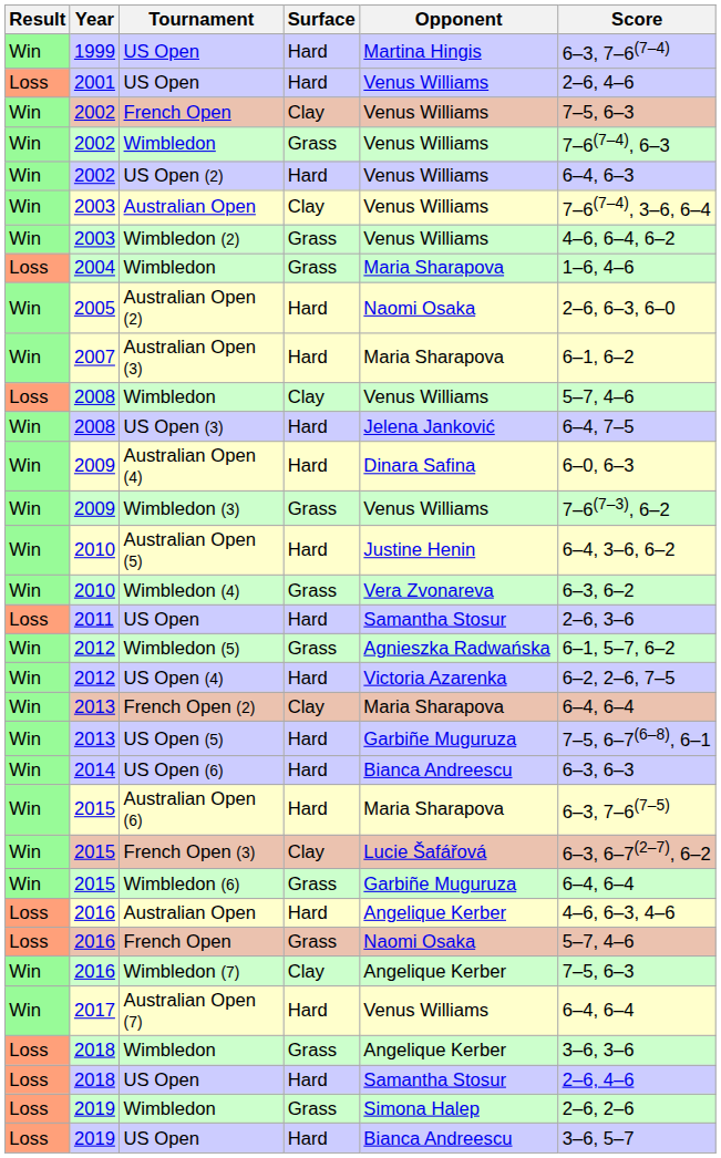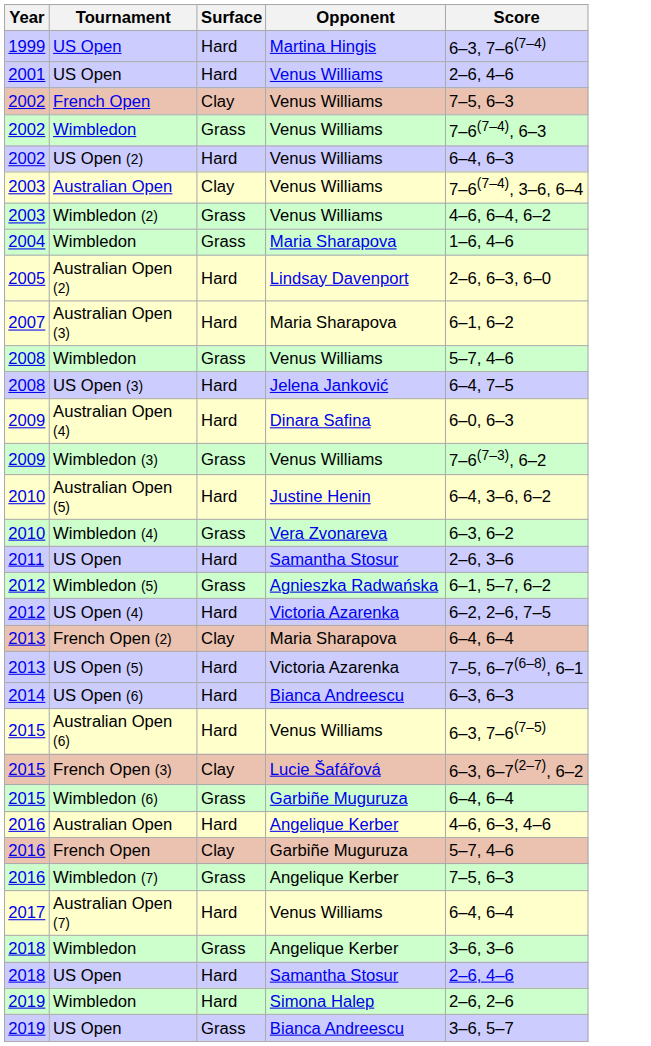 <table class='sortable wikitable'>
 <tr>
-<th style="width:30px">Result</th>
 <th style="width:35px">Year</th>
 <th style="width:135px">Tournament</th>
 <th style="width:50px">Surface</th>
 <th style="width:165px">Opponent</th>
 <th style="width:130px" class="unsortable">Score</th>
 </tr>
 <tr bgcolor=CCCCFF>
-<td bgcolor=98FB98>Win</td>
 <td><a href='#'>1999</a></td>
 <td><a href='#'>US Open</a></td>
 <td>Hard</td>
 <td> <a href='#'>Martina Hingis</a></td>
 <td>6–3, 7–6<sup>(7–4)</sup></td>
 </tr>
 <tr bgcolor=CCCCFF>
-<td bgcolor=FFA07A>Loss</td>
 <td><a href='#'>2001</a></td>
 <td>US Open</td>
 <td>Hard</td>
 <td> <a href='#'>Venus Williams</a></td>
 <td>2–6, 4–6</td>
 </tr>
 <tr bgcolor=EBC2AF>
-<td bgcolor=98FB98>Win</td>
 <td><a href='#'>2002</a></td>
 <td><a href='#'>French Open</a></td>
 <td>Clay</td>
 <td> Venus Williams</td>
 <td>7–5, 6–3</td>
 </tr>
 <tr bgcolor=CCFFCC>
-<td bgcolor=98FB98>Win</td>
 <td><a href='#'>2002</a></td>
 <td><a href='#'>Wimbledon</a></td>
 <td>Grass</td>
 <td> Venus Williams</td>
 <td>7–6<sup>(7–4)</sup>, 6–3</td>
 </tr>
 <tr bgcolor=CCCCFF>
-<td bgcolor=98FB98>Win</td>
 <td><a href='#'>2002</a></td>
 <td>US Open <small>(2)</small></td>
 <td>Hard</td>
 <td> Venus Williams</td>
 <td>6–4, 6–3</td>
 </tr>
 <tr bgcolor=FFFFCC>
-<td bgcolor=98FB98>Win</td>
 <td><a href='#'>2003</a></td>
 <td><a href='#'>Australian Open</a></td>
 <td>Clay</td>
 <td> Venus Williams</td>
 <td>7–6<sup>(7–4)</sup>, 3–6, 6–4</td>
 </tr>
 <tr bgcolor=CCFFCC>
-<td bgcolor=98FB98>Win</td>
 <td><a href='#'>2003</a></td>
 <td>Wimbledon <small>(2)</small></td>
 <td>Grass</td>
 <td> Venus Williams</td>
 <td>4–6, 6–4, 6–2</td>
 </tr>
 <tr bgcolor=CCFFCC>
-<td bgcolor=FFA07A>Loss</td>
 <td><a href='#'>2004</a></td>
 <td>Wimbledon</td>
 <td>Grass</td>
 <td> <a href='#'>Maria Sharapova</a></td>
 <td>1–6, 4–6</td>
 </tr>
 <tr bgcolor=FFFFCC>
-<td bgcolor=98FB98>Win</td>
 <td><a href='#'>2005</a></td>
 <td>Australian Open <small>(2)</small></td>
 <td>Hard</td>
-<td> <a href='#'>Naomi Osaka</a></td>
+<td> <a href='#'>Lindsay Davenport</a></td>
 <td>2–6, 6–3, 6–0</td>
 </tr>
 <tr bgcolor=FFFFCC>
-<td bgcolor=98FB98>Win</td>
 <td><a href='#'>2007</a></td>
 <td>Australian Open <small>(3)</small></td>
 <td>Hard</td>
 <td> Maria Sharapova</td>
 <td>6–1, 6–2</td>
 </tr>
 <tr bgcolor=CCFFCC>
-<td bgcolor=FFA07A>Loss</td>
 <td><a href='#'>2008</a></td>
 <td>Wimbledon</td>
-<td>Clay</td>
+<td>Grass</td>
 <td> Venus Williams</td>
 <td>5–7, 4–6</td>
 </tr>
 <tr bgcolor=CCCCFF>
-<td bgcolor=98FB98>Win</td>
 <td><a href='#'>2008</a></td>
 <td>US Open <small>(3)</small></td>
 <td>Hard</td>
 <td> <a href='#'>Jelena Janković</a></td>
 <td>6–4, 7–5</td>
 </tr>
 <tr bgcolor=FFFFCC>
-<td bgcolor=98FB98>Win</td>
 <td><a href='#'>2009</a></td>
 <td>Australian Open <small>(4)</small></td>
 <td>Hard</td>
 <td> <a href='#'>Dinara Safina</a></td>
 <td>6–0, 6–3</td>
 </tr>
 <tr bgcolor=CCFFCC>
-<td bgcolor=98FB98>Win</td>
 <td><a href='#'>2009</a></td>
 <td>Wimbledon <small>(3)</small></td>
 <td>Grass</td>
 <td> Venus Williams</td>
 <td>7–6<sup>(7–3)</sup>, 6–2</td>
 </tr>
 <tr bgcolor=FFFFCC>
-<td bgcolor=98FB98>Win</td>
 <td><a href='#'>2010</a></td>
 <td>Australian Open <small>(5)</small></td>
 <td>Hard</td>
 <td> <a href='#'>Justine Henin</a></td>
 <td>6–4, 3–6, 6–2</td>
 </tr>
 <tr bgcolor=CCFFCC>
-<td bgcolor=98FB98>Win</td>
 <td><a href='#'>2010</a></td>
 <td>Wimbledon <small>(4)</small></td>
 <td>Grass</td>
 <td> <a href='#'>Vera Zvonareva</a></td>
 <td>6–3, 6–2</td>
 </tr>
 <tr bgcolor=ccccff>
-<td bgcolor=FFA07A>Loss</td>
 <td><a href='#'>2011</a></td>
 <td>US Open</td>
 <td>Hard</td>
 <td> <a href='#'>Samantha Stosur</a></td>
 <td>2–6, 3–6</td>
 </tr>
 <tr bgcolor=ccffcc>
-<td bgcolor=98FB98>Win</td>
 <td><a href='#'>2012</a></td>
 <td>Wimbledon <small> (5)</small></td>
 <td>Grass</td>
 <td> <a href='#'>Agnieszka Radwańska</a></td>
 <td>6–1, 5–7, 6–2</td>
 </tr>
 <tr bgcolor=ccccff>
-<td bgcolor=98FB98>Win</td>
 <td><a href='#'>2012</a></td>
 <td>US Open <small>(4)</small></td>
 <td>Hard</td>
 <td> <a href='#'>Victoria Azarenka</a></td>
 <td>6–2, 2–6, 7–5</td>
 </tr>
 <tr bgcolor=EBC2AF>
-<td bgcolor=98FB98>Win</td>
 <td><a href='#'>2013</a></td>
 <td>French Open <small>(2)</small></td>
 <td>Clay</td>
 <td> Maria Sharapova</td>
 <td>6–4, 6–4</td>
 </tr>
 <tr bgcolor=ccccff>
-<td bgcolor=98FB98>Win</td>
 <td><a href='#'>2013</a></td>
 <td>US Open <small>(5)</small></td>
 <td>Hard</td>
-<td> <a href='#'>Garbiñe Muguruza</a></td>
+<td> Victoria Azarenka</td>
 <td>7–5, 6–7<sup>(6–8)</sup>, 6–1</td>
 </tr>
 <tr bgcolor=ccccff>
-<td bgcolor=98FB98>Win</td>
 <td><a href='#'>2014</a></td>
 <td>US Open <small>(6)</small></td>
 <td>Hard</td>
 <td> <a href='#'>Bianca Andreescu</a></td>
 <td>6–3, 6–3</td>
 </tr>
 <tr bgcolor=FFFFCC>
-<td bgcolor=98FB98>Win</td>
 <td><a href='#'>2015</a></td>
 <td>Australian Open <small>(6)</small></td>
 <td>Hard</td>
-<td> Maria Sharapova</td>
+<td> Venus Williams</td>
 <td>6–3, 7–6<sup>(7–5)</sup></td>
 </tr>
 <tr style="background:#ebc2af;">
-<td bgcolor=98FB98>Win</td>
 <td><a href='#'>2015</a></td>
 <td>French Open <small>(3)</small></td>
 <td>Clay</td>
 <td> <a href='#'>Lucie Šafářová</a></td>
 <td>6–3, 6–7<sup>(2–7)</sup>, 6–2</td>
 </tr>
 <tr bgcolor=ccffcc>
-<td bgcolor=98FB98>Win</td>
 <td><a href='#'>2015</a></td>
 <td>Wimbledon <small>(6)</small></td>
 <td>Grass</td>
 <td> <a href='#'>Garbiñe Muguruza</a></td>
 <td>6–4, 6–4</td>
 </tr>
 <tr bgcolor=FFFFCC>
-<td bgcolor=FFA07A>Loss</td>
 <td><a href='#'>2016</a></td>
 <td>Australian Open</td>
 <td>Hard</td>
 <td> <a href='#'>Angelique Kerber</a></td>
 <td>4–6, 6–3, 4–6</td>
 </tr>
 <tr style="background:#ebc2af;">
-<td bgcolor=FFA07A>Loss</td>
 <td><a href='#'>2016</a></td>
 <td>French Open</td>
-<td>Grass</td>
-<td> <a href='#'>Naomi Osaka</a></td>
+<td>Clay</td>
+<td> Garbiñe Muguruza</td>
 <td>5–7, 4–6</td>
 </tr>
 <tr bgcolor=ccffcc>
-<td bgcolor=98FB98>Win</td>
 <td><a href='#'>2016</a></td>
 <td>Wimbledon <small>(7)</small></td>
-<td>Clay</td>
+<td>Grass</td>
 <td> Angelique Kerber</td>
 <td>7–5, 6–3</td>
 </tr>
 <tr bgcolor=FFFFCC>
-<td bgcolor=98fb98>Win</td>
 <td><a href='#'>2017</a></td>
 <td>Australian Open <small>(7)</small></td>
 <td>Hard</td>
 <td> Venus Williams</td>
 <td>6–4, 6–4</td>
 </tr>
 <tr bgcolor=ccffcc>
-<td bgcolor=FFA07A>Loss</td>
 <td><a href='#'>2018</a></td>
 <td>Wimbledon</td>
 <td>Grass</td>
 <td> Angelique Kerber</td>
 <td>3–6, 3–6</td>
 </tr>
 <tr bgcolor=ccccff>
-<td bgcolor=FFA07A>Loss</td>
 <td><a href='#'>2018</a></td>
 <td>US Open</td>
 <td>Hard</td>
 <td> <a href='#'>Samantha Stosur</a></td>
 <td><a href='#'>2–6, 4–6</a></td>
 </tr>
 <tr bgcolor=ccffcc>
-<td bgcolor=FFA07A>Loss</td>
 <td><a href='#'>2019</a></td>
 <td>Wimbledon</td>
-<td>Grass</td>
+<td>Hard</td>
 <td> <a href='#'>Simona Halep</a></td>
 <td>2–6, 2–6</td>
 </tr>
 <tr bgcolor=ccccff>
-<td bgcolor=FFA07A>Loss</td>
 <td><a href='#'>2019</a></td>
 <td>US Open</td>
-<td>Hard</td>
+<td>Grass</td>
 <td> <a href='#'>Bianca Andreescu</a></td>
 <td>3–6, 5–7</td>
 </tr>
 </table>
